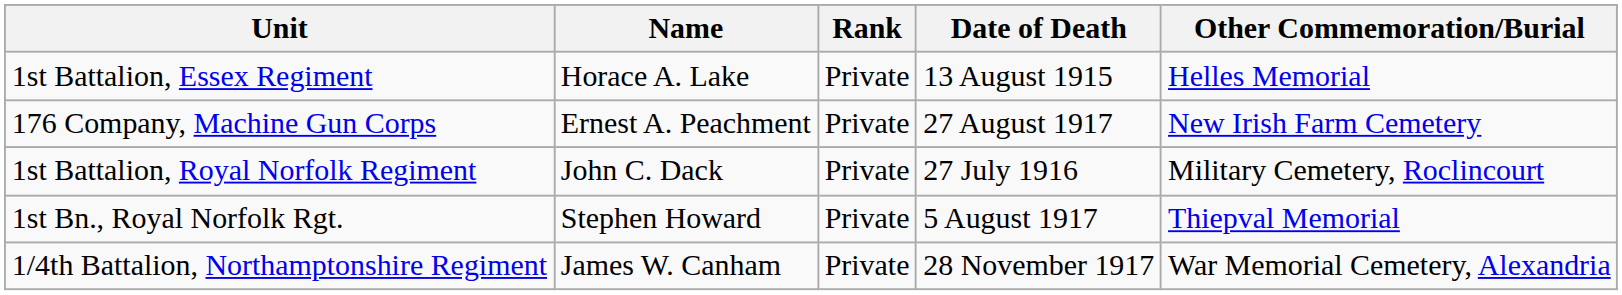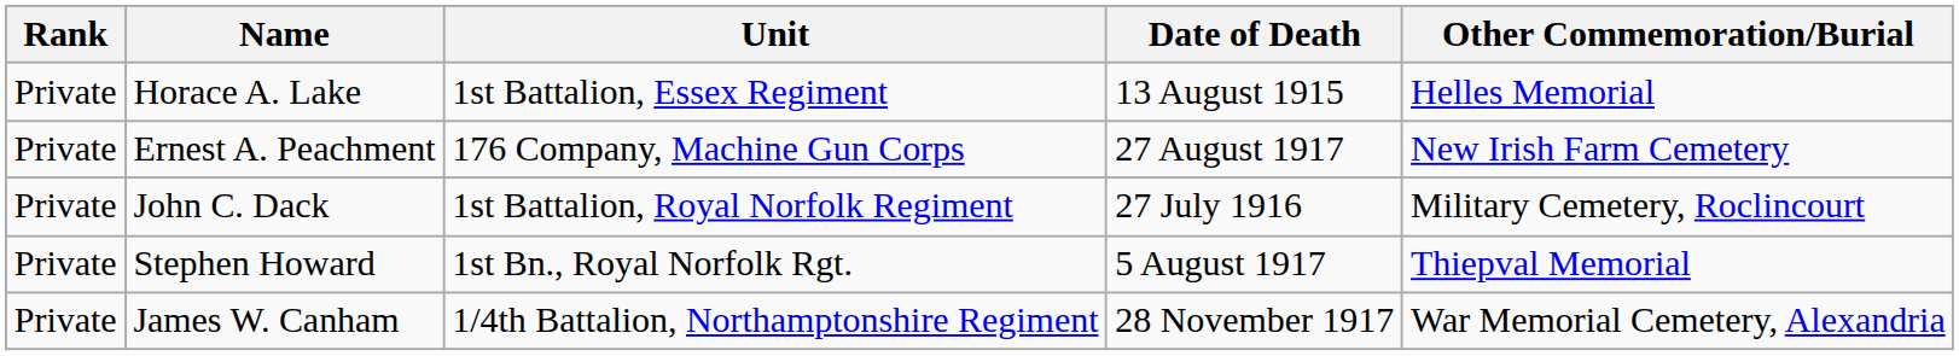 <table class="wikitable">
 <tr>
+<th>Rank</th>
+<th>Name</th>
 <th>Unit</th>
-<th>Name</th>
-<th>Rank</th>
 <th>Date of Death</th>
 <th>Other Commemoration/Burial</th>
 </tr>
 <tr>
+<td>Private</td>
+<td>Horace A. Lake</td>
 <td>1st Battalion, <a href='#'>Essex Regiment</a></td>
-<td>Horace A. Lake</td>
-<td>Private</td>
 <td>13 August 1915</td>
 <td><a href='#'>Helles Memorial</a></td>
 </tr>
 <tr>
+<td>Private</td>
+<td>Ernest A. Peachment</td>
 <td>176 Company, <a href='#'>Machine Gun Corps</a></td>
-<td>Ernest A. Peachment</td>
-<td>Private</td>
 <td>27 August 1917</td>
 <td><a href='#'>New Irish Farm Cemetery</a></td>
 </tr>
 <tr>
+<td>Private</td>
+<td>John C. Dack</td>
 <td>1st Battalion, <a href='#'>Royal Norfolk Regiment</a></td>
-<td>John C. Dack</td>
-<td>Private</td>
 <td>27 July 1916</td>
 <td>Military Cemetery, <a href='#'>Roclincourt</a></td>
 </tr>
 <tr>
+<td>Private</td>
+<td>Stephen Howard</td>
 <td>1st Bn., Royal Norfolk Rgt.</td>
-<td>Stephen Howard</td>
-<td>Private</td>
 <td>5 August 1917</td>
 <td><a href='#'>Thiepval Memorial</a></td>
 </tr>
 <tr>
+<td>Private</td>
+<td>James W. Canham</td>
 <td>1/4th Battalion, <a href='#'>Northamptonshire Regiment</a></td>
-<td>James W. Canham</td>
-<td>Private</td>
 <td>28 November 1917</td>
 <td>War Memorial Cemetery, <a href='#'>Alexandria</a></td>
 </tr>
 </table>
